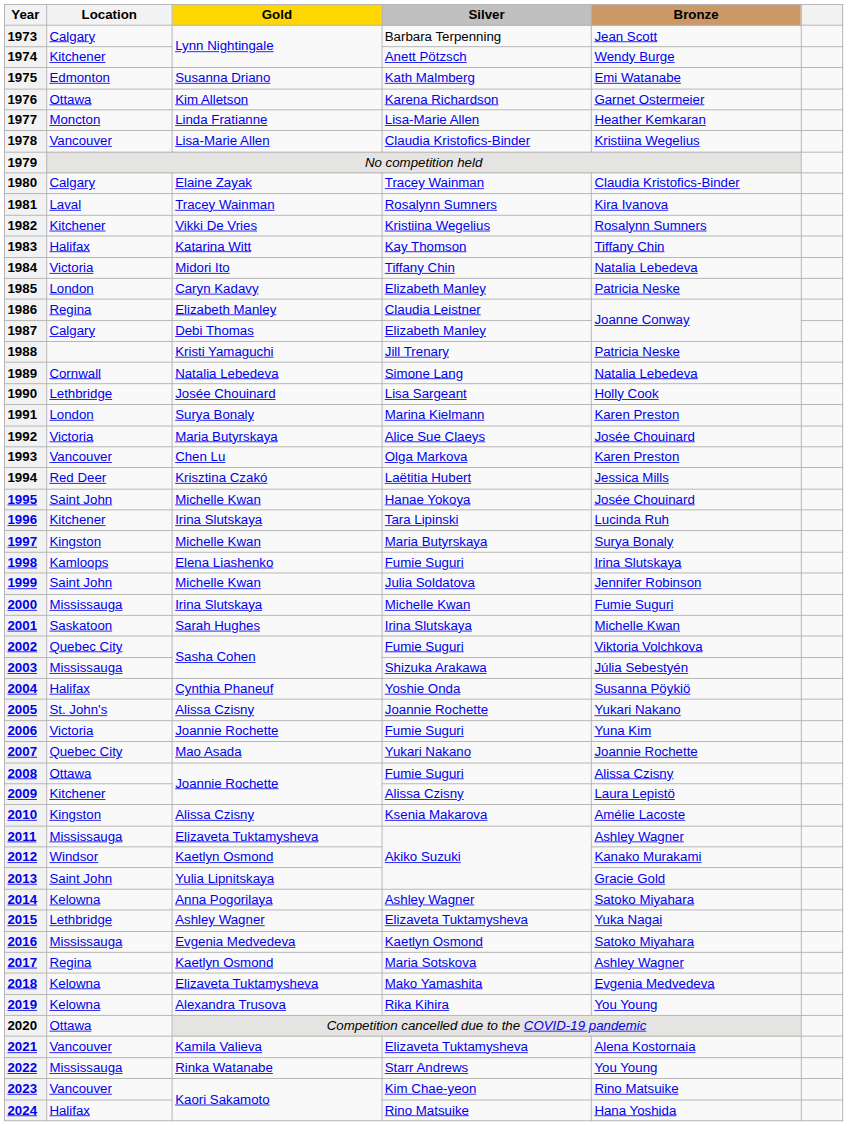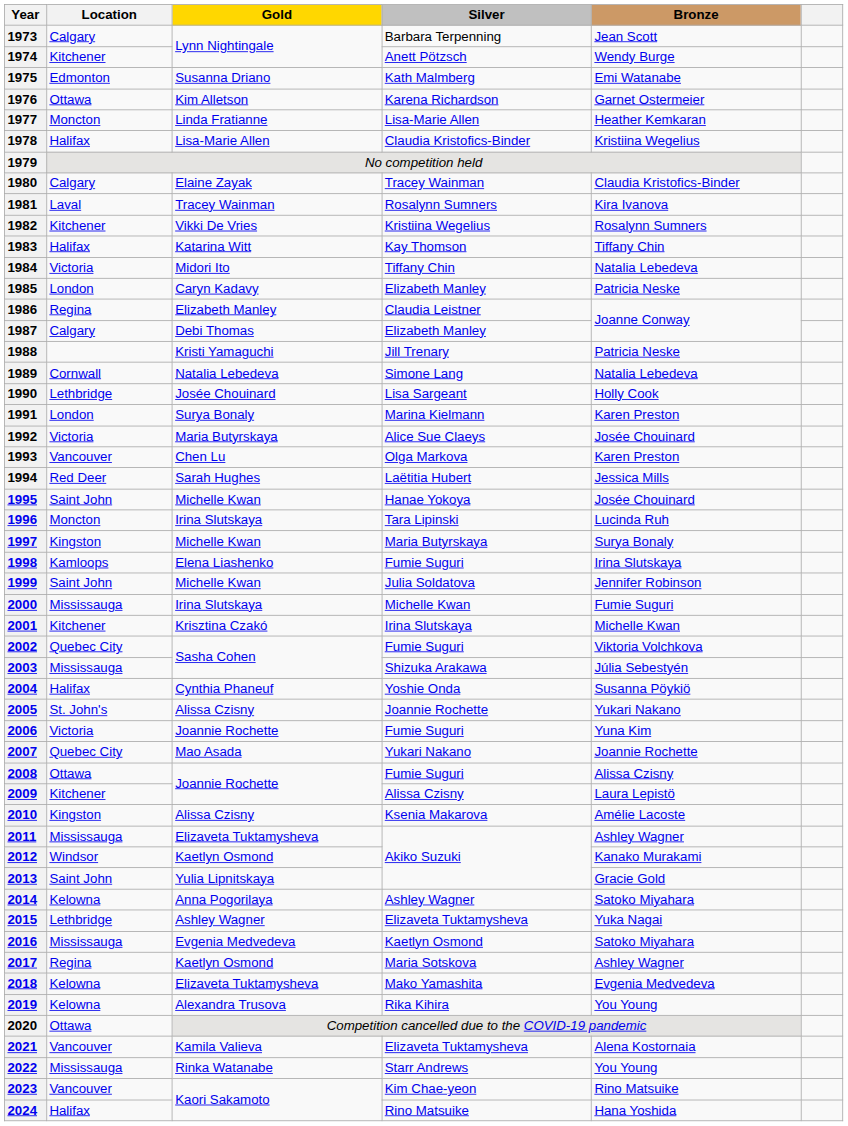 <table class="wikitable unsortable" style="text-align:left; width:80%">
 <tr>
 <th scope="col" style="text-align:center; width:5%">Year</th>
 <th scope="col" style="text-align:center; width:15%">Location</th>
 <th scope="col" style="text-align:center; width:25%; background:gold">Gold</th>
 <th scope="col" style="text-align:center; width:25%; background:silver">Silver</th>
 <th scope="col" style="text-align:center; width:25%; background:#c96">Bronze</th>
 <th scope="col" style="text-align:center; width:5%"></th>
 </tr>
 <tr>
 <th scope="row" style="text-align:left">1973</th>
 <td><a href='#'>Calgary</a></td>
 <td rowspan="2"> <a href='#'>Lynn Nightingale</a></td>
 <td> Barbara Terpenning</td>
 <td> <a href='#'>Jean Scott</a></td>
 <td></td>
 </tr>
 <tr>
 <th scope="row" style="text-align:left">1974</th>
 <td><a href='#'>Kitchener</a></td>
 <td> <a href='#'>Anett Pötzsch</a></td>
 <td> <a href='#'>Wendy Burge</a></td>
 <td></td>
 </tr>
 <tr>
 <th scope="row" style="text-align:left">1975</th>
 <td><a href='#'>Edmonton</a></td>
 <td> <a href='#'>Susanna Driano</a></td>
 <td> <a href='#'>Kath Malmberg</a></td>
 <td> <a href='#'>Emi Watanabe</a></td>
 <td></td>
 </tr>
 <tr>
 <th scope="row" style="text-align:left">1976</th>
 <td><a href='#'>Ottawa</a></td>
 <td> <a href='#'>Kim Alletson</a></td>
 <td> <a href='#'>Karena Richardson</a></td>
 <td> <a href='#'>Garnet Ostermeier</a></td>
 <td></td>
 </tr>
 <tr>
 <th scope="row" style="text-align:left">1977</th>
 <td><a href='#'>Moncton</a></td>
 <td> <a href='#'>Linda Fratianne</a></td>
 <td> <a href='#'>Lisa-Marie Allen</a></td>
 <td> <a href='#'>Heather Kemkaran</a></td>
 <td></td>
 </tr>
 <tr>
 <th scope="row" style="text-align:left">1978</th>
-<td><a href='#'>Vancouver</a></td>
+<td><a href='#'>Halifax</a></td>
 <td> <a href='#'>Lisa-Marie Allen</a></td>
 <td> <a href='#'>Claudia Kristofics-Binder</a></td>
 <td> <a href='#'>Kristiina Wegelius</a></td>
 <td></td>
 </tr>
 <tr>
 <th scope="row" style="text-align:left">1979</th>
 <td colspan="4" bgcolor="e5e4e2" align="center"><em>No competition held</em></td>
 <td></td>
 </tr>
 <tr>
 <th scope="row" style="text-align:left">1980</th>
 <td><a href='#'>Calgary</a></td>
 <td> <a href='#'>Elaine Zayak</a></td>
 <td> <a href='#'>Tracey Wainman</a></td>
 <td> <a href='#'>Claudia Kristofics-Binder</a></td>
 <td></td>
 </tr>
 <tr>
 <th scope="row" style="text-align:left">1981</th>
 <td><a href='#'>Laval</a></td>
 <td> <a href='#'>Tracey Wainman</a></td>
 <td> <a href='#'>Rosalynn Sumners</a></td>
 <td> <a href='#'>Kira Ivanova</a></td>
 <td></td>
 </tr>
 <tr>
 <th scope="row" style="text-align:left">1982</th>
 <td><a href='#'>Kitchener</a></td>
 <td> <a href='#'>Vikki De Vries</a></td>
 <td> <a href='#'>Kristiina Wegelius</a></td>
 <td> <a href='#'>Rosalynn Sumners</a></td>
 <td></td>
 </tr>
 <tr>
 <th scope="row" style="text-align:left">1983</th>
 <td><a href='#'>Halifax</a></td>
 <td> <a href='#'>Katarina Witt</a></td>
 <td> <a href='#'>Kay Thomson</a></td>
 <td> <a href='#'>Tiffany Chin</a></td>
 <td></td>
 </tr>
 <tr>
 <th scope="row" style="text-align:left">1984</th>
 <td><a href='#'>Victoria</a></td>
 <td> <a href='#'>Midori Ito</a></td>
 <td> <a href='#'>Tiffany Chin</a></td>
 <td> <a href='#'>Natalia Lebedeva</a></td>
 <td></td>
 </tr>
 <tr>
 <th scope="row" style="text-align:left">1985</th>
 <td><a href='#'>London</a></td>
 <td> <a href='#'>Caryn Kadavy</a></td>
 <td> <a href='#'>Elizabeth Manley</a></td>
 <td> <a href='#'>Patricia Neske</a></td>
 <td></td>
 </tr>
 <tr>
 <th scope="row" style="text-align:left">1986</th>
 <td><a href='#'>Regina</a></td>
 <td> <a href='#'>Elizabeth Manley</a></td>
 <td> <a href='#'>Claudia Leistner</a></td>
 <td rowspan="2"> <a href='#'>Joanne Conway</a></td>
 <td></td>
 </tr>
 <tr>
 <th scope="row" style="text-align:left">1987</th>
 <td><a href='#'>Calgary</a></td>
 <td> <a href='#'>Debi Thomas</a></td>
 <td> <a href='#'>Elizabeth Manley</a></td>
 <td></td>
 </tr>
 <tr>
 <th scope="row" style="text-align:left">1988</th>
 <td></td>
 <td> <a href='#'>Kristi Yamaguchi</a></td>
 <td> <a href='#'>Jill Trenary</a></td>
 <td> <a href='#'>Patricia Neske</a></td>
 <td></td>
 </tr>
 <tr>
 <th scope="row" style="text-align:left">1989</th>
 <td><a href='#'>Cornwall</a></td>
 <td> <a href='#'>Natalia Lebedeva</a></td>
 <td> <a href='#'>Simone Lang</a></td>
 <td> <a href='#'>Natalia Lebedeva</a></td>
 <td></td>
 </tr>
 <tr>
 <th scope="row" style="text-align:left">1990</th>
 <td><a href='#'>Lethbridge</a></td>
 <td> <a href='#'>Josée Chouinard</a></td>
 <td> <a href='#'>Lisa Sargeant</a></td>
 <td> <a href='#'>Holly Cook</a></td>
 <td></td>
 </tr>
 <tr>
 <th scope="row" style="text-align:left">1991</th>
 <td><a href='#'>London</a></td>
 <td> <a href='#'>Surya Bonaly</a></td>
 <td> <a href='#'>Marina Kielmann</a></td>
 <td> <a href='#'>Karen Preston</a></td>
 <td></td>
 </tr>
 <tr>
 <th scope="row" style="text-align:left">1992</th>
 <td><a href='#'>Victoria</a></td>
 <td> <a href='#'>Maria Butyrskaya</a></td>
 <td> <a href='#'>Alice Sue Claeys</a></td>
 <td> <a href='#'>Josée Chouinard</a></td>
 <td></td>
 </tr>
 <tr>
 <th scope="row" style="text-align:left">1993</th>
 <td><a href='#'>Vancouver</a></td>
 <td> <a href='#'>Chen Lu</a></td>
 <td> <a href='#'>Olga Markova</a></td>
 <td> <a href='#'>Karen Preston</a></td>
 <td></td>
 </tr>
 <tr>
 <th scope="row" style="text-align:left">1994</th>
 <td><a href='#'>Red Deer</a></td>
-<td> <a href='#'>Krisztina Czakó</a></td>
+<td> <a href='#'>Sarah Hughes</a></td>
 <td> <a href='#'>Laëtitia Hubert</a></td>
 <td> <a href='#'>Jessica Mills</a></td>
 <td></td>
 </tr>
 <tr>
 <th scope="row" style="text-align:left"><a href='#'>1995</a></th>
 <td><a href='#'>Saint John</a></td>
 <td> <a href='#'>Michelle Kwan</a></td>
 <td> <a href='#'>Hanae Yokoya</a></td>
 <td> <a href='#'>Josée Chouinard</a></td>
 <td></td>
 </tr>
 <tr>
 <th scope="row" style="text-align:left"><a href='#'>1996</a></th>
-<td><a href='#'>Kitchener</a></td>
+<td><a href='#'>Moncton</a></td>
 <td> <a href='#'>Irina Slutskaya</a></td>
 <td> <a href='#'>Tara Lipinski</a></td>
 <td> <a href='#'>Lucinda Ruh</a></td>
 <td></td>
 </tr>
 <tr>
 <th scope="row" style="text-align:left"><a href='#'>1997</a></th>
 <td><a href='#'>Kingston</a></td>
 <td> <a href='#'>Michelle Kwan</a></td>
 <td> <a href='#'>Maria Butyrskaya</a></td>
 <td> <a href='#'>Surya Bonaly</a></td>
 <td></td>
 </tr>
 <tr>
 <th scope="row" style="text-align:left"><a href='#'>1998</a></th>
 <td><a href='#'>Kamloops</a></td>
 <td> <a href='#'>Elena Liashenko</a></td>
 <td> <a href='#'>Fumie Suguri</a></td>
 <td> <a href='#'>Irina Slutskaya</a></td>
 <td></td>
 </tr>
 <tr>
 <th scope="row" style="text-align:left"><a href='#'>1999</a></th>
 <td><a href='#'>Saint John</a></td>
 <td> <a href='#'>Michelle Kwan</a></td>
 <td> <a href='#'>Julia Soldatova</a></td>
 <td> <a href='#'>Jennifer Robinson</a></td>
 <td></td>
 </tr>
 <tr>
 <th scope="row" style="text-align:left"><a href='#'>2000</a></th>
 <td><a href='#'>Mississauga</a></td>
 <td> <a href='#'>Irina Slutskaya</a></td>
 <td> <a href='#'>Michelle Kwan</a></td>
 <td> <a href='#'>Fumie Suguri</a></td>
 <td></td>
 </tr>
 <tr>
 <th scope="row" style="text-align:left"><a href='#'>2001</a></th>
-<td><a href='#'>Saskatoon</a></td>
-<td> <a href='#'>Sarah Hughes</a></td>
+<td><a href='#'>Kitchener</a></td>
+<td> <a href='#'>Krisztina Czakó</a></td>
 <td> <a href='#'>Irina Slutskaya</a></td>
 <td> <a href='#'>Michelle Kwan</a></td>
 <td></td>
 </tr>
 <tr>
 <th scope="row" style="text-align:left"><a href='#'>2002</a></th>
 <td><a href='#'>Quebec City</a></td>
 <td rowspan="2"> <a href='#'>Sasha Cohen</a></td>
 <td> <a href='#'>Fumie Suguri</a></td>
 <td> <a href='#'>Viktoria Volchkova</a></td>
 <td></td>
 </tr>
 <tr>
 <th scope="row" style="text-align:left"><a href='#'>2003</a></th>
 <td><a href='#'>Mississauga</a></td>
 <td> <a href='#'>Shizuka Arakawa</a></td>
 <td> <a href='#'>Júlia Sebestyén</a></td>
 <td></td>
 </tr>
 <tr>
 <th scope="row" style="text-align:left"><a href='#'>2004</a></th>
 <td><a href='#'>Halifax</a></td>
 <td> <a href='#'>Cynthia Phaneuf</a></td>
 <td> <a href='#'>Yoshie Onda</a></td>
 <td> <a href='#'>Susanna Pöykiö</a></td>
 <td></td>
 </tr>
 <tr>
 <th scope="row" style="text-align:left"><a href='#'>2005</a></th>
 <td><a href='#'>St. John's</a></td>
 <td> <a href='#'>Alissa Czisny</a></td>
 <td> <a href='#'>Joannie Rochette</a></td>
 <td> <a href='#'>Yukari Nakano</a></td>
 <td></td>
 </tr>
 <tr>
 <th scope="row" style="text-align:left"><a href='#'>2006</a></th>
 <td><a href='#'>Victoria</a></td>
 <td> <a href='#'>Joannie Rochette</a></td>
 <td> <a href='#'>Fumie Suguri</a></td>
 <td> <a href='#'>Yuna Kim</a></td>
 <td></td>
 </tr>
 <tr>
 <th scope="row" style="text-align:left"><a href='#'>2007</a></th>
 <td><a href='#'>Quebec City</a></td>
 <td> <a href='#'>Mao Asada</a></td>
 <td> <a href='#'>Yukari Nakano</a></td>
 <td> <a href='#'>Joannie Rochette</a></td>
 <td></td>
 </tr>
 <tr>
 <th scope="row" style="text-align:left"><a href='#'>2008</a></th>
 <td><a href='#'>Ottawa</a></td>
 <td rowspan="2"> <a href='#'>Joannie Rochette</a></td>
 <td> <a href='#'>Fumie Suguri</a></td>
 <td> <a href='#'>Alissa Czisny</a></td>
 <td></td>
 </tr>
 <tr>
 <th scope="row" style="text-align:left"><a href='#'>2009</a></th>
 <td><a href='#'>Kitchener</a></td>
 <td> <a href='#'>Alissa Czisny</a></td>
 <td> <a href='#'>Laura Lepistö</a></td>
 <td></td>
 </tr>
 <tr>
 <th scope="row" style="text-align:left"><a href='#'>2010</a></th>
 <td><a href='#'>Kingston</a></td>
 <td> <a href='#'>Alissa Czisny</a></td>
 <td> <a href='#'>Ksenia Makarova</a></td>
 <td> <a href='#'>Amélie Lacoste</a></td>
 <td></td>
 </tr>
 <tr>
 <th scope="row" style="text-align:left"><a href='#'>2011</a></th>
 <td><a href='#'>Mississauga</a></td>
 <td> <a href='#'>Elizaveta Tuktamysheva</a></td>
 <td rowspan="3"> <a href='#'>Akiko Suzuki</a></td>
 <td> <a href='#'>Ashley Wagner</a></td>
 <td></td>
 </tr>
 <tr>
 <th scope="row" style="text-align:left"><a href='#'>2012</a></th>
 <td><a href='#'>Windsor</a></td>
 <td> <a href='#'>Kaetlyn Osmond</a></td>
 <td> <a href='#'>Kanako Murakami</a></td>
 <td></td>
 </tr>
 <tr>
 <th scope="row" style="text-align:left"><a href='#'>2013</a></th>
 <td><a href='#'>Saint John</a></td>
 <td> <a href='#'>Yulia Lipnitskaya</a></td>
 <td> <a href='#'>Gracie Gold</a></td>
 <td></td>
 </tr>
 <tr>
 <th scope="row" style="text-align:left"><a href='#'>2014</a></th>
 <td><a href='#'>Kelowna</a></td>
 <td> <a href='#'>Anna Pogorilaya</a></td>
 <td> <a href='#'>Ashley Wagner</a></td>
 <td> <a href='#'>Satoko Miyahara</a></td>
 <td></td>
 </tr>
 <tr>
 <th scope="row" style="text-align:left"><a href='#'>2015</a></th>
 <td><a href='#'>Lethbridge</a></td>
 <td> <a href='#'>Ashley Wagner</a></td>
 <td> <a href='#'>Elizaveta Tuktamysheva</a></td>
 <td> <a href='#'>Yuka Nagai</a></td>
 <td></td>
 </tr>
 <tr>
 <th scope="row" style="text-align:left"><a href='#'>2016</a></th>
 <td><a href='#'>Mississauga</a></td>
 <td> <a href='#'>Evgenia Medvedeva</a></td>
 <td> <a href='#'>Kaetlyn Osmond</a></td>
 <td> <a href='#'>Satoko Miyahara</a></td>
 <td></td>
 </tr>
 <tr>
 <th scope="row" style="text-align:left"><a href='#'>2017</a></th>
 <td><a href='#'>Regina</a></td>
 <td> <a href='#'>Kaetlyn Osmond</a></td>
 <td> <a href='#'>Maria Sotskova</a></td>
 <td> <a href='#'>Ashley Wagner</a></td>
 <td></td>
 </tr>
 <tr>
 <th scope="row" style="text-align:left"><a href='#'>2018</a></th>
 <td><a href='#'>Kelowna</a></td>
 <td> <a href='#'>Elizaveta Tuktamysheva</a></td>
 <td> <a href='#'>Mako Yamashita</a></td>
 <td> <a href='#'>Evgenia Medvedeva</a></td>
 <td></td>
 </tr>
 <tr>
 <th scope="row" style="text-align:left"><a href='#'>2019</a></th>
 <td><a href='#'>Kelowna</a></td>
 <td> <a href='#'>Alexandra Trusova</a></td>
 <td> <a href='#'>Rika Kihira</a></td>
 <td> <a href='#'>You Young</a></td>
 <td></td>
 </tr>
 <tr>
 <th scope="row" style="text-align:left">2020</th>
 <td><a href='#'>Ottawa</a></td>
 <td colspan="3" align="center" bgcolor="e5e4e2"><em>Competition cancelled due to the <a href='#'>COVID-19 pandemic</a></em></td>
 <td></td>
 </tr>
 <tr>
 <th scope="row" style="text-align:left"><a href='#'>2021</a></th>
 <td><a href='#'>Vancouver</a></td>
 <td> <a href='#'>Kamila Valieva</a></td>
 <td> <a href='#'>Elizaveta Tuktamysheva</a></td>
 <td> <a href='#'>Alena Kostornaia</a></td>
 <td></td>
 </tr>
 <tr>
 <th scope="row" style="text-align:left"><a href='#'>2022</a></th>
 <td><a href='#'>Mississauga</a></td>
 <td> <a href='#'>Rinka Watanabe</a></td>
 <td> <a href='#'>Starr Andrews</a></td>
 <td> <a href='#'>You Young</a></td>
 <td></td>
 </tr>
 <tr>
 <th scope="row" style="text-align:left"><a href='#'>2023</a></th>
 <td><a href='#'>Vancouver</a></td>
 <td rowspan="2"> <a href='#'>Kaori Sakamoto</a></td>
 <td> <a href='#'>Kim Chae-yeon</a></td>
 <td> <a href='#'>Rino Matsuike</a></td>
 <td></td>
 </tr>
 <tr>
 <th scope="row" style="text-align:left"><a href='#'>2024</a></th>
 <td><a href='#'>Halifax</a></td>
 <td> <a href='#'>Rino Matsuike</a></td>
 <td> <a href='#'>Hana Yoshida</a></td>
 <td></td>
 </tr>
 </table>
